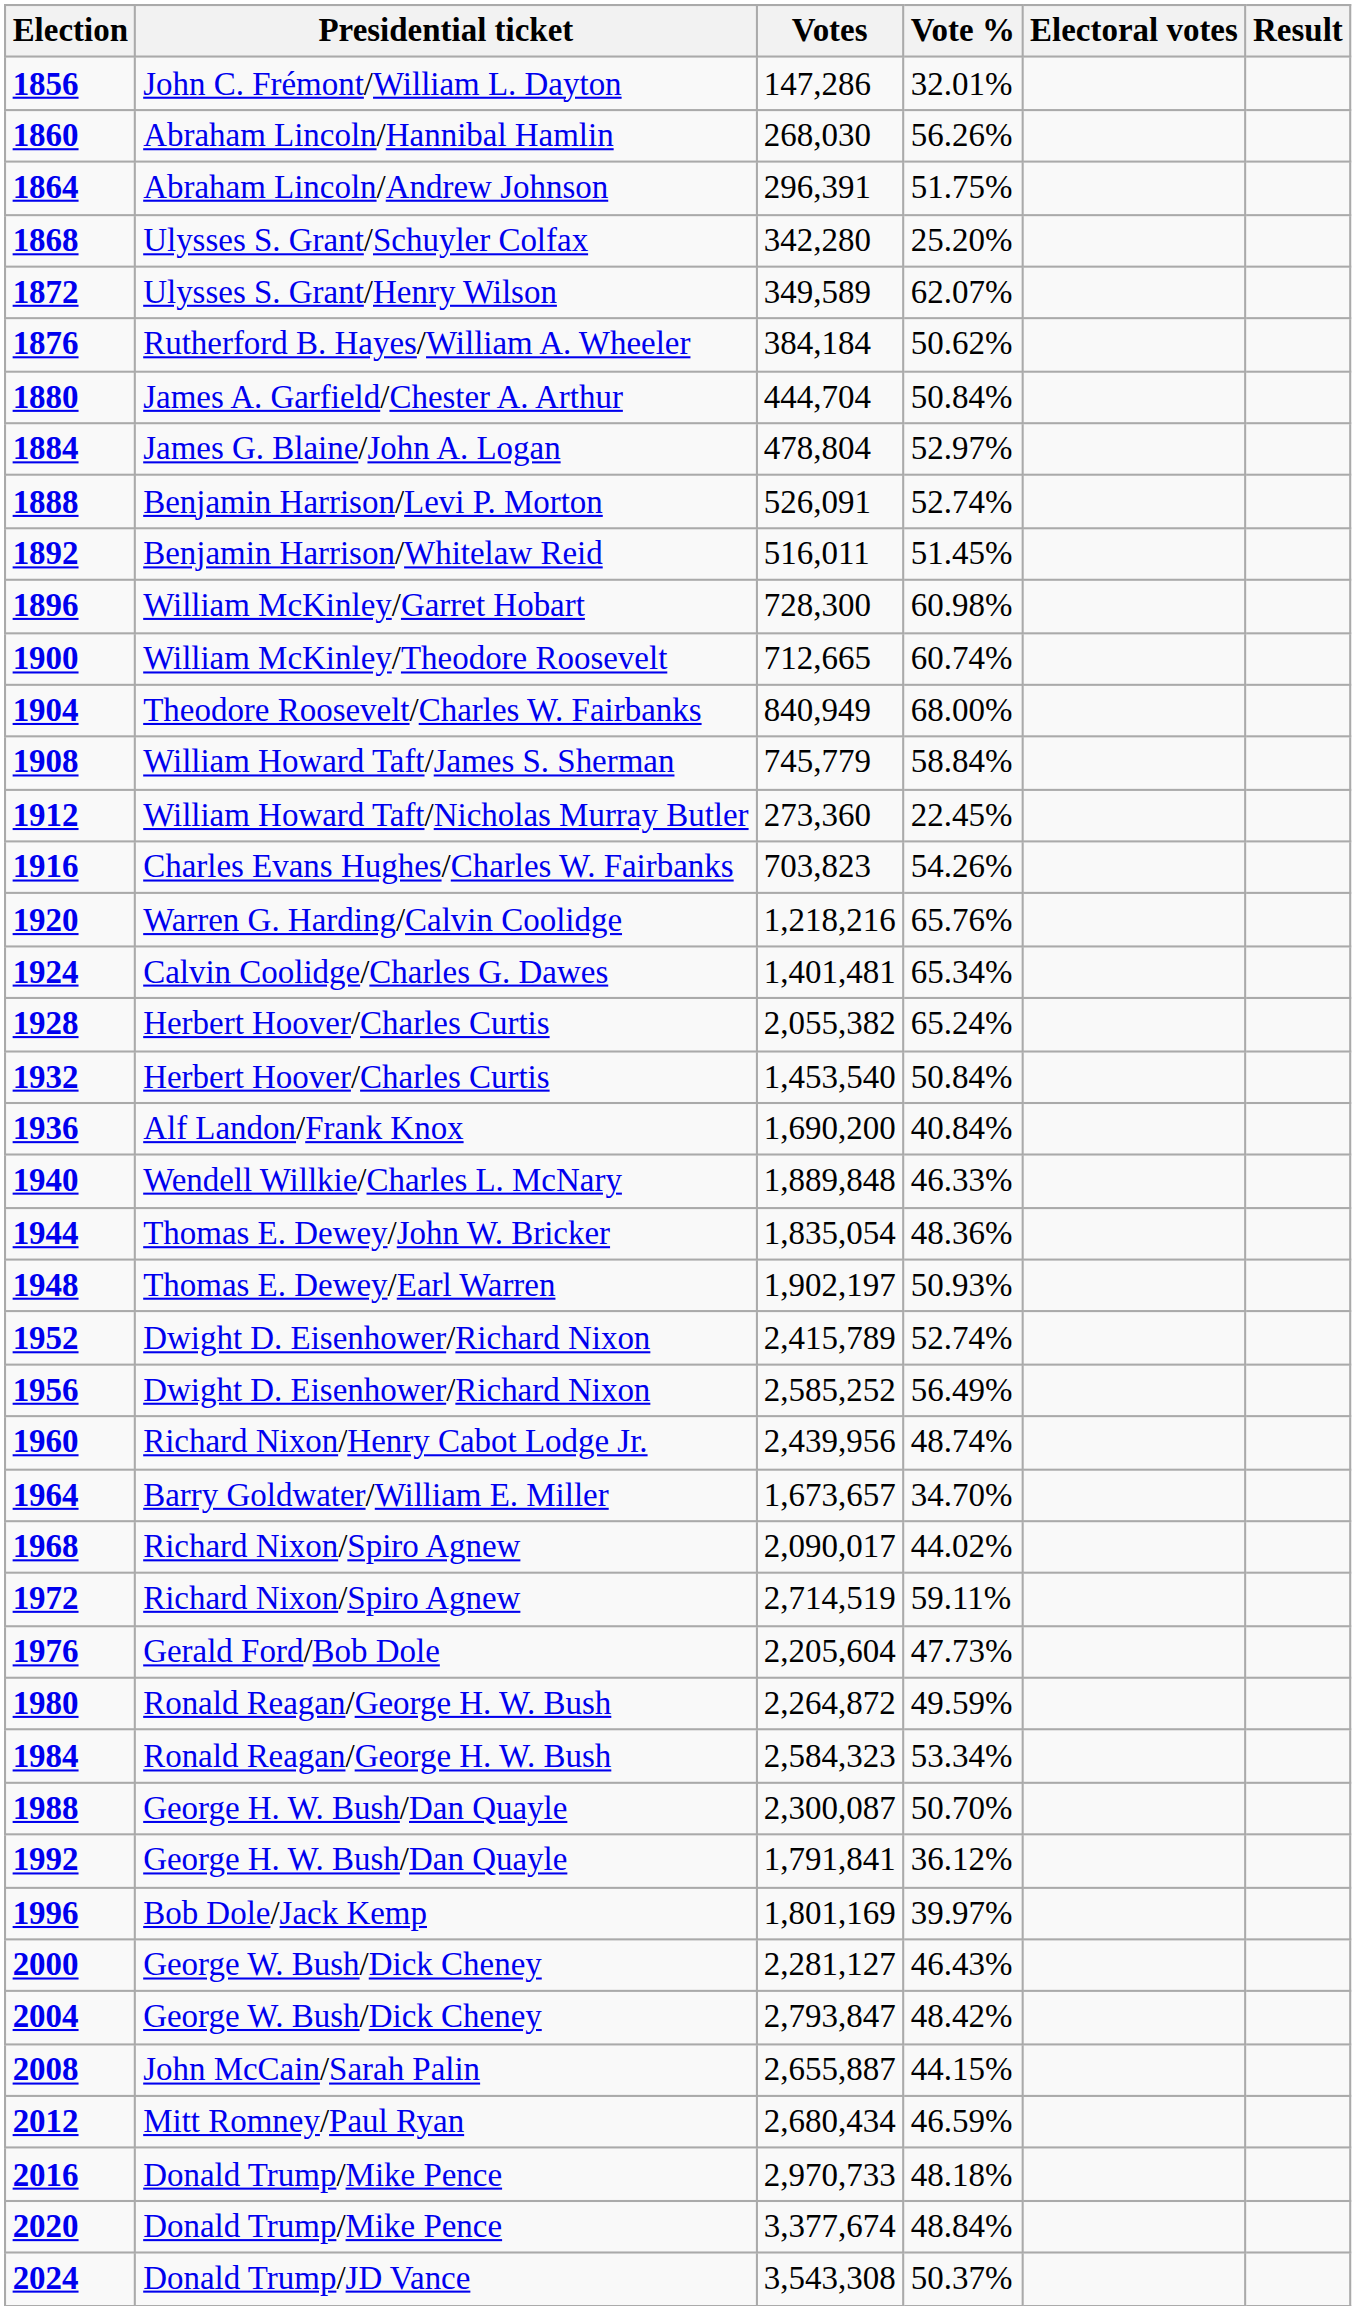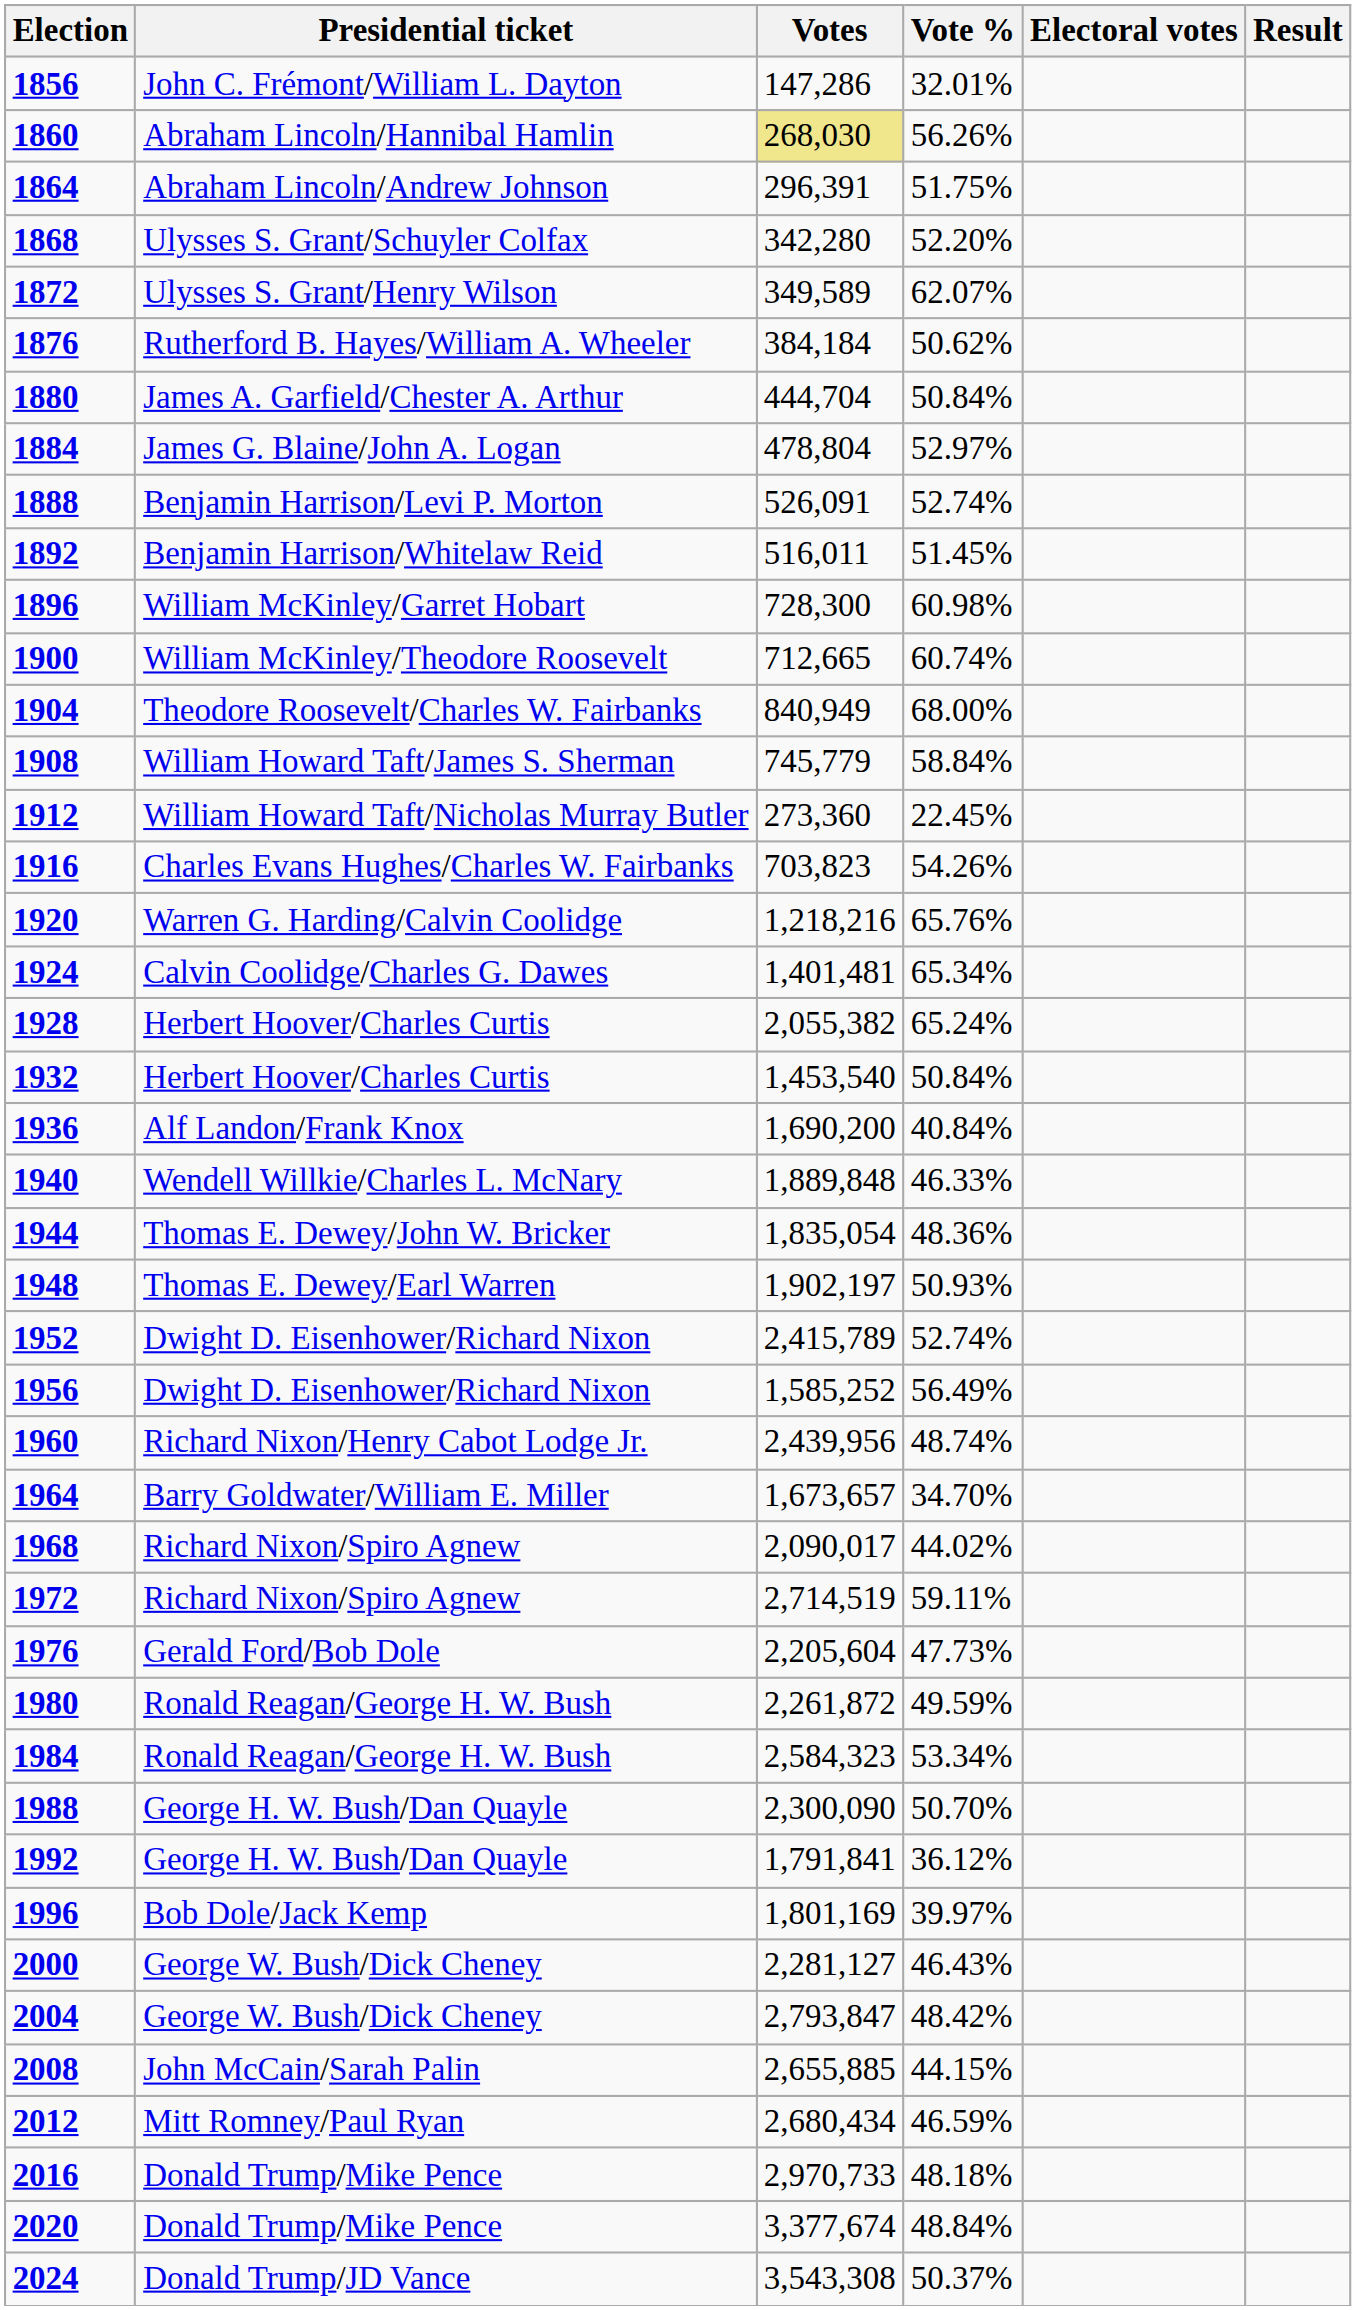 <table class="wikitable">
 <tr>
 <th>Election</th>
 <th>Presidential ticket</th>
 <th>Votes</th>
 <th>Vote %</th>
 <th>Electoral votes</th>
 <th>Result</th>
 </tr>
 <tr>
 <td><strong><a href='#'>1856</a></strong></td>
 <td><a href='#'>John C. Frémont</a>/<a href='#'>William L. Dayton</a></td>
 <td>147,286</td>
 <td>32.01%</td>
 <td></td>
 <td></td>
 </tr>
 <tr>
 <td><strong><a href='#'>1860</a></strong></td>
 <td><a href='#'>Abraham Lincoln</a>/<a href='#'>Hannibal Hamlin</a></td>
-<td>268,030</td>
+<td style="background: khaki;">268,030</td>
 <td>56.26%</td>
 <td></td>
 <td></td>
 </tr>
 <tr>
 <td><strong><a href='#'>1864</a></strong></td>
 <td><a href='#'>Abraham Lincoln</a>/<a href='#'>Andrew Johnson</a></td>
 <td>296,391</td>
 <td>51.75%</td>
 <td></td>
 <td></td>
 </tr>
 <tr>
 <td><strong><a href='#'>1868</a></strong></td>
 <td><a href='#'>Ulysses S. Grant</a>/<a href='#'>Schuyler Colfax</a></td>
 <td>342,280</td>
-<td>25.20%</td>
+<td>52.20%</td>
 <td></td>
 <td></td>
 </tr>
 <tr>
 <td><strong><a href='#'>1872</a></strong></td>
 <td><a href='#'>Ulysses S. Grant</a>/<a href='#'>Henry Wilson</a></td>
 <td>349,589</td>
 <td>62.07%</td>
 <td></td>
 <td></td>
 </tr>
 <tr>
 <td><strong><a href='#'>1876</a></strong></td>
 <td><a href='#'>Rutherford B. Hayes</a>/<a href='#'>William A. Wheeler</a></td>
 <td>384,184</td>
 <td>50.62%</td>
 <td></td>
 <td></td>
 </tr>
 <tr>
 <td><strong><a href='#'>1880</a></strong></td>
 <td><a href='#'>James A. Garfield</a>/<a href='#'>Chester A. Arthur</a></td>
 <td>444,704</td>
 <td>50.84%</td>
 <td></td>
 <td></td>
 </tr>
 <tr>
 <td><strong><a href='#'>1884</a></strong></td>
 <td><a href='#'>James G. Blaine</a>/<a href='#'>John A. Logan</a></td>
 <td>478,804</td>
 <td>52.97%</td>
 <td></td>
 <td></td>
 </tr>
 <tr>
 <td><strong><a href='#'>1888</a></strong></td>
 <td><a href='#'>Benjamin Harrison</a>/<a href='#'>Levi P. Morton</a></td>
 <td>526,091</td>
 <td>52.74%</td>
 <td></td>
 <td></td>
 </tr>
 <tr>
 <td><strong><a href='#'>1892</a></strong></td>
 <td><a href='#'>Benjamin Harrison</a>/<a href='#'>Whitelaw Reid</a></td>
 <td>516,011</td>
 <td>51.45%</td>
 <td></td>
 <td></td>
 </tr>
 <tr>
 <td><strong><a href='#'>1896</a></strong></td>
 <td><a href='#'>William McKinley</a>/<a href='#'>Garret Hobart</a></td>
 <td>728,300</td>
 <td>60.98%</td>
 <td></td>
 <td></td>
 </tr>
 <tr>
 <td><strong><a href='#'>1900</a></strong></td>
 <td><a href='#'>William McKinley</a>/<a href='#'>Theodore Roosevelt</a></td>
 <td>712,665</td>
 <td>60.74%</td>
 <td></td>
 <td></td>
 </tr>
 <tr>
 <td><strong><a href='#'>1904</a></strong></td>
 <td><a href='#'>Theodore Roosevelt</a>/<a href='#'>Charles W. Fairbanks</a></td>
 <td>840,949</td>
 <td>68.00%</td>
 <td></td>
 <td></td>
 </tr>
 <tr>
 <td><strong><a href='#'>1908</a></strong></td>
 <td><a href='#'>William Howard Taft</a>/<a href='#'>James S. Sherman</a></td>
 <td>745,779</td>
 <td>58.84%</td>
 <td></td>
 <td></td>
 </tr>
 <tr>
 <td><strong><a href='#'>1912</a></strong></td>
 <td><a href='#'>William Howard Taft</a>/<a href='#'>Nicholas Murray Butler</a></td>
 <td>273,360</td>
 <td>22.45%</td>
 <td></td>
 <td></td>
 </tr>
 <tr>
 <td><strong><a href='#'>1916</a></strong></td>
 <td><a href='#'>Charles Evans Hughes</a>/<a href='#'>Charles W. Fairbanks</a></td>
 <td>703,823</td>
 <td>54.26%</td>
 <td></td>
 <td></td>
 </tr>
 <tr>
 <td><strong><a href='#'>1920</a></strong></td>
 <td><a href='#'>Warren G. Harding</a>/<a href='#'>Calvin Coolidge</a></td>
 <td>1,218,216</td>
 <td>65.76%</td>
 <td></td>
 <td></td>
 </tr>
 <tr>
 <td><strong><a href='#'>1924</a></strong></td>
 <td><a href='#'>Calvin Coolidge</a>/<a href='#'>Charles G. Dawes</a></td>
 <td>1,401,481</td>
 <td>65.34%</td>
 <td></td>
 <td></td>
 </tr>
 <tr>
 <td><strong><a href='#'>1928</a></strong></td>
 <td><a href='#'>Herbert Hoover</a>/<a href='#'>Charles Curtis</a></td>
 <td>2,055,382</td>
 <td>65.24%</td>
 <td></td>
 <td></td>
 </tr>
 <tr>
 <td><strong><a href='#'>1932</a></strong></td>
 <td><a href='#'>Herbert Hoover</a>/<a href='#'>Charles Curtis</a></td>
 <td>1,453,540</td>
 <td>50.84%</td>
 <td></td>
 <td></td>
 </tr>
 <tr>
 <td><strong><a href='#'>1936</a></strong></td>
 <td><a href='#'>Alf Landon</a>/<a href='#'>Frank Knox</a></td>
 <td>1,690,200</td>
 <td>40.84%</td>
 <td></td>
 <td></td>
 </tr>
 <tr>
 <td><strong><a href='#'>1940</a></strong></td>
 <td><a href='#'>Wendell Willkie</a>/<a href='#'>Charles L. McNary</a></td>
 <td>1,889,848</td>
 <td>46.33%</td>
 <td></td>
 <td></td>
 </tr>
 <tr>
 <td><strong><a href='#'>1944</a></strong></td>
 <td><a href='#'>Thomas E. Dewey</a>/<a href='#'>John W. Bricker</a></td>
 <td>1,835,054</td>
 <td>48.36%</td>
 <td></td>
 <td></td>
 </tr>
 <tr>
 <td><strong><a href='#'>1948</a></strong></td>
 <td><a href='#'>Thomas E. Dewey</a>/<a href='#'>Earl Warren</a></td>
 <td>1,902,197</td>
 <td>50.93%</td>
 <td></td>
 <td></td>
 </tr>
 <tr>
 <td><strong><a href='#'>1952</a></strong></td>
 <td><a href='#'>Dwight D. Eisenhower</a>/<a href='#'>Richard Nixon</a></td>
 <td>2,415,789</td>
 <td>52.74%</td>
 <td></td>
 <td></td>
 </tr>
 <tr>
 <td><strong><a href='#'>1956</a></strong></td>
 <td><a href='#'>Dwight D. Eisenhower</a>/<a href='#'>Richard Nixon</a></td>
-<td>2,585,252</td>
+<td>1,585,252</td>
 <td>56.49%</td>
 <td></td>
 <td></td>
 </tr>
 <tr>
 <td><strong><a href='#'>1960</a></strong></td>
 <td><a href='#'>Richard Nixon</a>/<a href='#'>Henry Cabot Lodge Jr.</a></td>
 <td>2,439,956</td>
 <td>48.74%</td>
 <td></td>
 <td></td>
 </tr>
 <tr>
 <td><strong><a href='#'>1964</a></strong></td>
 <td><a href='#'>Barry Goldwater</a>/<a href='#'>William E. Miller</a></td>
 <td>1,673,657</td>
 <td>34.70%</td>
 <td></td>
 <td></td>
 </tr>
 <tr>
 <td><strong><a href='#'>1968</a></strong></td>
 <td><a href='#'>Richard Nixon</a>/<a href='#'>Spiro Agnew</a></td>
 <td>2,090,017</td>
 <td>44.02%</td>
 <td></td>
 <td></td>
 </tr>
 <tr>
 <td><strong><a href='#'>1972</a></strong></td>
 <td><a href='#'>Richard Nixon</a>/<a href='#'>Spiro Agnew</a></td>
 <td>2,714,519</td>
 <td>59.11%</td>
 <td></td>
 <td></td>
 </tr>
 <tr>
 <td><strong><a href='#'>1976</a></strong></td>
 <td><a href='#'>Gerald Ford</a>/<a href='#'>Bob Dole</a></td>
 <td>2,205,604</td>
 <td>47.73%</td>
 <td></td>
 <td></td>
 </tr>
 <tr>
 <td><strong><a href='#'>1980</a></strong></td>
 <td><a href='#'>Ronald Reagan</a>/<a href='#'>George H. W. Bush</a></td>
-<td>2,264,872</td>
+<td>2,261,872</td>
 <td>49.59%</td>
 <td></td>
 <td></td>
 </tr>
 <tr>
 <td><strong><a href='#'>1984</a></strong></td>
 <td><a href='#'>Ronald Reagan</a>/<a href='#'>George H. W. Bush</a></td>
 <td>2,584,323</td>
 <td>53.34%</td>
 <td></td>
 <td></td>
 </tr>
 <tr>
 <td><strong><a href='#'>1988</a></strong></td>
 <td><a href='#'>George H. W. Bush</a>/<a href='#'>Dan Quayle</a></td>
-<td>2,300,087</td>
+<td>2,300,090</td>
 <td>50.70%</td>
 <td></td>
 <td></td>
 </tr>
 <tr>
 <td><strong><a href='#'>1992</a></strong></td>
 <td><a href='#'>George H. W. Bush</a>/<a href='#'>Dan Quayle</a></td>
 <td>1,791,841</td>
 <td>36.12%</td>
 <td></td>
 <td></td>
 </tr>
 <tr>
 <td><strong><a href='#'>1996</a></strong></td>
 <td><a href='#'>Bob Dole</a>/<a href='#'>Jack Kemp</a></td>
 <td>1,801,169</td>
 <td>39.97%</td>
 <td></td>
 <td></td>
 </tr>
 <tr>
 <td><strong><a href='#'>2000</a></strong></td>
 <td><a href='#'>George W. Bush</a>/<a href='#'>Dick Cheney</a></td>
 <td>2,281,127</td>
 <td>46.43%</td>
 <td></td>
 <td></td>
 </tr>
 <tr>
 <td><strong><a href='#'>2004</a></strong></td>
 <td><a href='#'>George W. Bush</a>/<a href='#'>Dick Cheney</a></td>
 <td>2,793,847</td>
 <td>48.42%</td>
 <td></td>
 <td></td>
 </tr>
 <tr>
 <td><strong><a href='#'>2008</a></strong></td>
 <td><a href='#'>John McCain</a>/<a href='#'>Sarah Palin</a></td>
-<td>2,655,887</td>
+<td>2,655,885</td>
 <td>44.15%</td>
 <td></td>
 <td></td>
 </tr>
 <tr>
 <td><strong><a href='#'>2012</a></strong></td>
 <td><a href='#'>Mitt Romney</a>/<a href='#'>Paul Ryan</a></td>
 <td>2,680,434</td>
 <td>46.59%</td>
 <td></td>
 <td></td>
 </tr>
 <tr>
 <td><strong><a href='#'>2016</a></strong></td>
 <td><a href='#'>Donald Trump</a>/<a href='#'>Mike Pence</a></td>
 <td>2,970,733</td>
 <td>48.18%</td>
 <td></td>
 <td></td>
 </tr>
 <tr>
 <td><strong><a href='#'>2020</a></strong></td>
 <td><a href='#'>Donald Trump</a>/<a href='#'>Mike Pence</a></td>
 <td>3,377,674</td>
 <td>48.84%</td>
 <td></td>
 <td></td>
 </tr>
 <tr>
 <td><strong><a href='#'>2024</a></strong></td>
 <td><a href='#'>Donald Trump</a>/<a href='#'>JD Vance</a></td>
 <td>3,543,308</td>
 <td>50.37%</td>
 <td></td>
 <td></td>
 </tr>
 </table>
